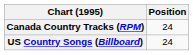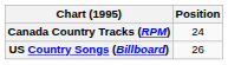 <table class="wikitable sortable plainrowheaders">
 <tr>
 <th scope="col">Chart (1995)</th>
 <th scope="col">Position</th>
 </tr>
 <tr>
 <th scope="row">Canada Country Tracks (<em><a href='#'>RPM</a></em>)</th>
 <td align="center">24</td>
 </tr>
 <tr>
 <th scope="row">US <a href='#'>Country Songs</a> (<em><a href='#'>Billboard</a></em>)</th>
-<td align="center">24</td>
+<td align="center">26</td>
 </tr>
 </table>
